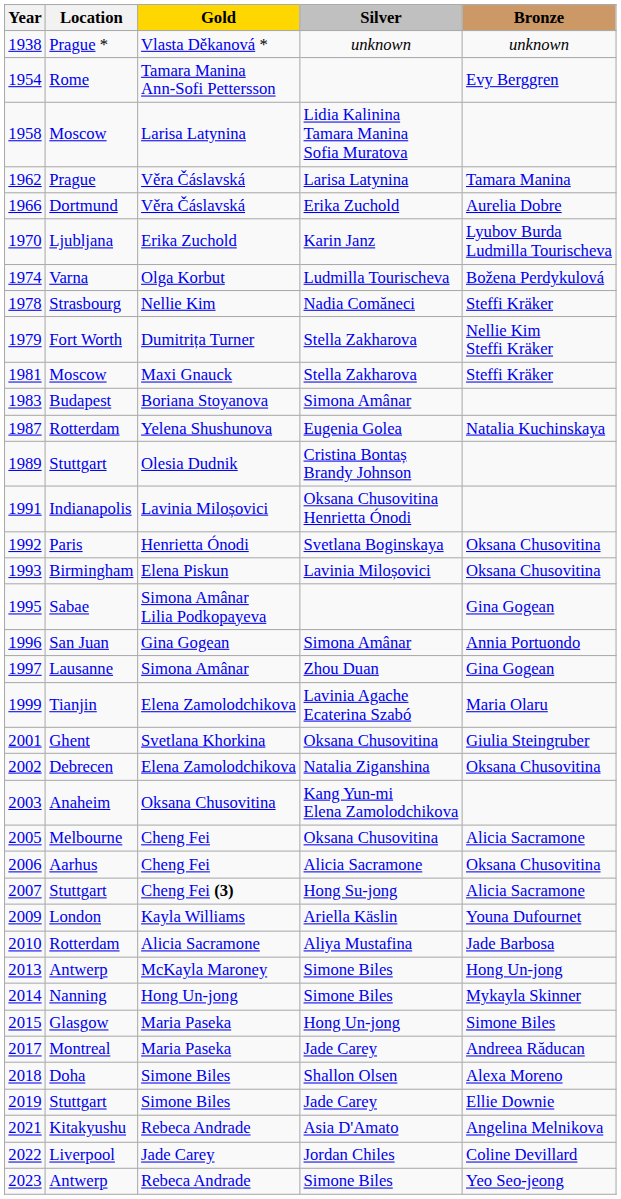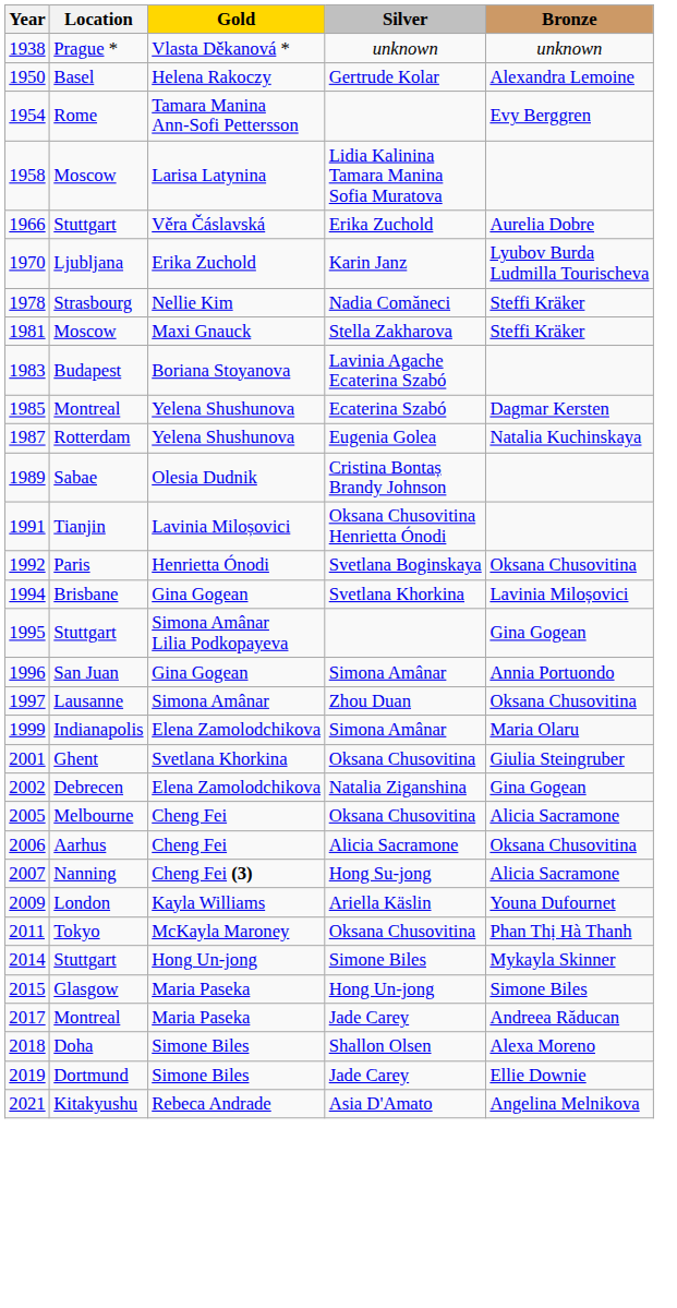 <table class="wikitable">
 <tr>
 <th>Year</th>
 <th>Location</th>
 <th style="background-color:gold;">Gold</th>
 <th style="background-color:silver;">Silver</th>
 <th style="background-color:#cc9966;">Bronze</th>
 </tr>
 <tr>
 <td><a href='#'>1938</a></td>
 <td> <a href='#'>Prague</a> *</td>
 <td> <a href='#'>Vlasta Děkanová</a> *</td>
 <td align="center"><em>unknown</em></td>
 <td align="center"><em>unknown</em></td>
 </tr>
 <tr>
+<td><a href='#'>1950</a></td>
+<td> <a href='#'>Basel</a></td>
+<td> <a href='#'>Helena Rakoczy</a></td>
+<td> <a href='#'>Gertrude Kolar</a></td>
+<td> <a href='#'>Alexandra Lemoine</a></td>
+</tr>
+<tr>
 <td><a href='#'>1954</a></td>
 <td> <a href='#'>Rome</a></td>
 <td> <a href='#'>Tamara Manina</a> <br>  <a href='#'>Ann-Sofi Pettersson</a></td>
 <td></td>
 <td> <a href='#'>Evy Berggren</a></td>
 </tr>
 <tr>
 <td><a href='#'>1958</a></td>
 <td> <a href='#'>Moscow</a></td>
 <td> <a href='#'>Larisa Latynina</a></td>
 <td> <a href='#'>Lidia Kalinina</a> <br>  <a href='#'>Tamara Manina</a> <br>  <a href='#'>Sofia Muratova</a></td>
 <td></td>
 </tr>
 <tr>
-<td><a href='#'>1962</a></td>
-<td> <a href='#'>Prague</a></td>
-<td> <a href='#'>Věra Čáslavská</a></td>
-<td> <a href='#'>Larisa Latynina</a></td>
-<td> <a href='#'>Tamara Manina</a></td>
-</tr>
-<tr>
 <td><a href='#'>1966</a></td>
-<td> <a href='#'>Dortmund</a></td>
+<td> <a href='#'>Stuttgart</a></td>
 <td> <a href='#'>Věra Čáslavská</a></td>
 <td> <a href='#'>Erika Zuchold</a></td>
 <td> <a href='#'>Aurelia Dobre</a></td>
 </tr>
 <tr>
 <td><a href='#'>1970</a></td>
 <td> <a href='#'>Ljubljana</a></td>
 <td> <a href='#'>Erika Zuchold</a></td>
 <td> <a href='#'>Karin Janz</a></td>
 <td> <a href='#'>Lyubov Burda</a> <br>  <a href='#'>Ludmilla Tourischeva</a></td>
 </tr>
 <tr>
-<td><a href='#'>1974</a></td>
-<td> <a href='#'>Varna</a></td>
-<td> <a href='#'>Olga Korbut</a></td>
-<td> <a href='#'>Ludmilla Tourischeva</a></td>
-<td> <a href='#'>Božena Perdykulová</a></td>
-</tr>
-<tr>
 <td><a href='#'>1978</a></td>
 <td> <a href='#'>Strasbourg</a></td>
 <td> <a href='#'>Nellie Kim</a></td>
 <td> <a href='#'>Nadia Comăneci</a></td>
 <td> <a href='#'>Steffi Kräker</a></td>
-</tr>
-<tr>
-<td><a href='#'>1979</a></td>
-<td> <a href='#'>Fort Worth</a></td>
-<td> <a href='#'>Dumitrița Turner</a></td>
-<td> <a href='#'>Stella Zakharova</a></td>
-<td> <a href='#'>Nellie Kim</a> <br>  <a href='#'>Steffi Kräker</a></td>
 </tr>
 <tr>
 <td><a href='#'>1981</a></td>
 <td> <a href='#'>Moscow</a></td>
 <td> <a href='#'>Maxi Gnauck</a></td>
 <td> <a href='#'>Stella Zakharova</a></td>
 <td> <a href='#'>Steffi Kräker</a></td>
 </tr>
 <tr>
 <td><a href='#'>1983</a></td>
 <td> <a href='#'>Budapest</a></td>
 <td> <a href='#'>Boriana Stoyanova</a></td>
-<td> <a href='#'>Simona Amânar</a></td>
+<td> <a href='#'>Lavinia Agache</a> <br>  <a href='#'>Ecaterina Szabó</a></td>
 <td></td>
+</tr>
+<tr>
+<td><a href='#'>1985</a></td>
+<td> <a href='#'>Montreal</a></td>
+<td> <a href='#'>Yelena Shushunova</a></td>
+<td> <a href='#'>Ecaterina Szabó</a></td>
+<td> <a href='#'>Dagmar Kersten</a></td>
 </tr>
 <tr>
 <td><a href='#'>1987</a></td>
 <td> <a href='#'>Rotterdam</a></td>
 <td> <a href='#'>Yelena Shushunova</a></td>
 <td> <a href='#'>Eugenia Golea</a></td>
 <td> <a href='#'>Natalia Kuchinskaya</a></td>
 </tr>
 <tr>
 <td><a href='#'>1989</a></td>
-<td> <a href='#'>Stuttgart</a></td>
+<td> <a href='#'>Sabae</a></td>
 <td> <a href='#'>Olesia Dudnik</a></td>
 <td> <a href='#'>Cristina Bontaș</a> <br>  <a href='#'>Brandy Johnson</a></td>
 <td></td>
 </tr>
 <tr>
 <td><a href='#'>1991</a></td>
-<td> <a href='#'>Indianapolis</a></td>
+<td> <a href='#'>Tianjin</a></td>
 <td> <a href='#'>Lavinia Miloșovici</a></td>
 <td> <a href='#'>Oksana Chusovitina</a> <br>  <a href='#'>Henrietta Ónodi</a></td>
 <td></td>
 </tr>
 <tr>
 <td><a href='#'>1992</a></td>
 <td> <a href='#'>Paris</a></td>
 <td> <a href='#'>Henrietta Ónodi</a></td>
 <td> <a href='#'>Svetlana Boginskaya</a></td>
 <td> <a href='#'>Oksana Chusovitina</a></td>
 </tr>
 <tr>
-<td><a href='#'>1993</a></td>
-<td> <a href='#'>Birmingham</a></td>
-<td> <a href='#'>Elena Piskun</a></td>
+<td><a href='#'>1994</a></td>
+<td> <a href='#'>Brisbane</a></td>
+<td> <a href='#'>Gina Gogean</a></td>
+<td> <a href='#'>Svetlana Khorkina</a></td>
 <td> <a href='#'>Lavinia Miloșovici</a></td>
-<td> <a href='#'>Oksana Chusovitina</a></td>
 </tr>
 <tr>
 <td><a href='#'>1995</a></td>
-<td> <a href='#'>Sabae</a></td>
+<td> <a href='#'>Stuttgart</a></td>
 <td> <a href='#'>Simona Amânar</a> <br>  <a href='#'>Lilia Podkopayeva</a></td>
 <td></td>
 <td> <a href='#'>Gina Gogean</a></td>
 </tr>
 <tr>
 <td><a href='#'>1996</a></td>
 <td> <a href='#'>San Juan</a></td>
 <td> <a href='#'>Gina Gogean</a></td>
 <td> <a href='#'>Simona Amânar</a></td>
 <td> <a href='#'>Annia Portuondo</a></td>
 </tr>
 <tr>
 <td><a href='#'>1997</a></td>
 <td> <a href='#'>Lausanne</a></td>
 <td> <a href='#'>Simona Amânar</a></td>
 <td> <a href='#'>Zhou Duan</a></td>
-<td> <a href='#'>Gina Gogean</a></td>
+<td> <a href='#'>Oksana Chusovitina</a></td>
 </tr>
 <tr>
 <td><a href='#'>1999</a></td>
-<td> <a href='#'>Tianjin</a></td>
+<td> <a href='#'>Indianapolis</a></td>
 <td> <a href='#'>Elena Zamolodchikova</a></td>
-<td> <a href='#'>Lavinia Agache</a> <br>  <a href='#'>Ecaterina Szabó</a></td>
+<td> <a href='#'>Simona Amânar</a></td>
 <td> <a href='#'>Maria Olaru</a></td>
 </tr>
 <tr>
 <td><a href='#'>2001</a></td>
 <td> <a href='#'>Ghent</a></td>
 <td> <a href='#'>Svetlana Khorkina</a></td>
 <td> <a href='#'>Oksana Chusovitina</a></td>
 <td> <a href='#'>Giulia Steingruber</a></td>
 </tr>
 <tr>
 <td><a href='#'>2002</a></td>
 <td> <a href='#'>Debrecen</a></td>
 <td> <a href='#'>Elena Zamolodchikova</a></td>
 <td> <a href='#'>Natalia Ziganshina</a></td>
-<td> <a href='#'>Oksana Chusovitina</a></td>
-</tr>
-<tr>
-<td><a href='#'>2003</a></td>
-<td> <a href='#'>Anaheim</a></td>
-<td> <a href='#'>Oksana Chusovitina</a></td>
-<td> <a href='#'>Kang Yun-mi</a> <br>  <a href='#'>Elena Zamolodchikova</a></td>
-<td></td>
+<td> <a href='#'>Gina Gogean</a></td>
 </tr>
 <tr>
 <td><a href='#'>2005</a></td>
 <td> <a href='#'>Melbourne</a></td>
 <td> <a href='#'>Cheng Fei</a></td>
 <td> <a href='#'>Oksana Chusovitina</a></td>
 <td> <a href='#'>Alicia Sacramone</a></td>
 </tr>
 <tr>
 <td><a href='#'>2006</a></td>
 <td> <a href='#'>Aarhus</a></td>
 <td> <a href='#'>Cheng Fei</a></td>
 <td> <a href='#'>Alicia Sacramone</a></td>
 <td> <a href='#'>Oksana Chusovitina</a></td>
 </tr>
 <tr>
 <td><a href='#'>2007</a></td>
-<td> <a href='#'>Stuttgart</a></td>
+<td> <a href='#'>Nanning</a></td>
 <td> <a href='#'>Cheng Fei</a> <strong>(3)</strong></td>
 <td> <a href='#'>Hong Su-jong</a></td>
 <td> <a href='#'>Alicia Sacramone</a></td>
 </tr>
 <tr>
 <td><a href='#'>2009</a></td>
 <td> <a href='#'>London</a></td>
 <td> <a href='#'>Kayla Williams</a></td>
 <td> <a href='#'>Ariella Käslin</a></td>
 <td> <a href='#'>Youna Dufournet</a></td>
 </tr>
 <tr>
-<td><a href='#'>2010</a></td>
-<td> <a href='#'>Rotterdam</a></td>
-<td> <a href='#'>Alicia Sacramone</a></td>
-<td> <a href='#'>Aliya Mustafina</a></td>
-<td> <a href='#'>Jade Barbosa</a></td>
-</tr>
-<tr>
-<td><a href='#'>2013</a></td>
-<td> <a href='#'>Antwerp</a></td>
+<td><a href='#'>2011</a></td>
+<td> <a href='#'>Tokyo</a></td>
 <td> <a href='#'>McKayla Maroney</a></td>
-<td> <a href='#'>Simone Biles</a></td>
-<td> <a href='#'>Hong Un-jong</a></td>
+<td> <a href='#'>Oksana Chusovitina</a></td>
+<td> <a href='#'>Phan Thị Hà Thanh</a></td>
 </tr>
 <tr>
 <td><a href='#'>2014</a></td>
-<td> <a href='#'>Nanning</a></td>
+<td> <a href='#'>Stuttgart</a></td>
 <td> <a href='#'>Hong Un-jong</a></td>
 <td> <a href='#'>Simone Biles</a></td>
 <td> <a href='#'>Mykayla Skinner</a></td>
 </tr>
 <tr>
 <td><a href='#'>2015</a></td>
 <td> <a href='#'>Glasgow</a></td>
 <td> <a href='#'>Maria Paseka</a></td>
 <td> <a href='#'>Hong Un-jong</a></td>
 <td> <a href='#'>Simone Biles</a></td>
 </tr>
 <tr>
 <td><a href='#'>2017</a></td>
 <td> <a href='#'>Montreal</a></td>
 <td> <a href='#'>Maria Paseka</a></td>
 <td> <a href='#'>Jade Carey</a></td>
 <td> <a href='#'>Andreea Răducan</a></td>
 </tr>
 <tr>
 <td><a href='#'>2018</a></td>
 <td> <a href='#'>Doha</a></td>
 <td> <a href='#'>Simone Biles</a></td>
 <td> <a href='#'>Shallon Olsen</a></td>
 <td> <a href='#'>Alexa Moreno</a></td>
 </tr>
 <tr>
 <td><a href='#'>2019</a></td>
-<td> <a href='#'>Stuttgart</a></td>
+<td> <a href='#'>Dortmund</a></td>
 <td> <a href='#'>Simone Biles</a></td>
 <td> <a href='#'>Jade Carey</a></td>
 <td> <a href='#'>Ellie Downie</a></td>
 </tr>
 <tr>
 <td><a href='#'>2021</a></td>
 <td> <a href='#'>Kitakyushu</a></td>
 <td> <a href='#'>Rebeca Andrade</a></td>
 <td> <a href='#'>Asia D'Amato</a></td>
 <td> <a href='#'>Angelina Melnikova</a></td>
 </tr>
-<tr>
-<td><a href='#'>2022</a></td>
-<td> <a href='#'>Liverpool</a></td>
-<td> <a href='#'>Jade Carey</a></td>
-<td> <a href='#'>Jordan Chiles</a></td>
-<td> <a href='#'>Coline Devillard</a></td>
-</tr>
-<tr>
-<td><a href='#'>2023</a></td>
-<td> <a href='#'>Antwerp</a></td>
-<td> <a href='#'>Rebeca Andrade</a></td>
-<td> <a href='#'>Simone Biles</a></td>
-<td> <a href='#'>Yeo Seo-jeong</a></td>
-</tr>
 </table>
